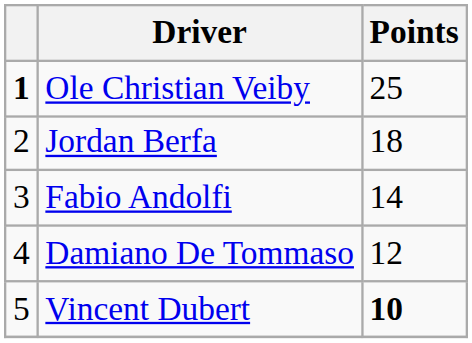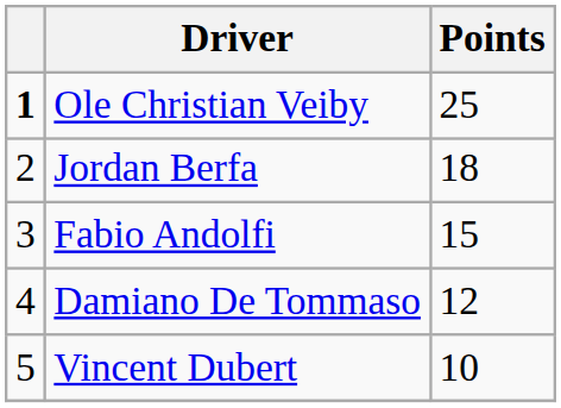 <table class="wikitable" style="font-size: 90%;">
 <tr>
 <th></th>
 <th>Driver</th>
 <th>Points</th>
 </tr>
 <tr>
 <td align="center"><strong>1</strong></td>
 <td> <a href='#'>Ole Christian Veiby</a></td>
 <td align="left">25</td>
 </tr>
 <tr>
 <td align="center">2</td>
 <td> <a href='#'>Jordan Berfa</a></td>
 <td align="left">18</td>
 </tr>
 <tr>
 <td align="center">3</td>
 <td> <a href='#'>Fabio Andolfi</a></td>
-<td align="left">14</td>
+<td align="left">15</td>
 </tr>
 <tr>
 <td align="center">4</td>
 <td> <a href='#'>Damiano De Tommaso</a></td>
 <td align="left">12</td>
 </tr>
 <tr>
 <td align="center">5</td>
 <td> <a href='#'>Vincent Dubert</a></td>
-<td align="left"><strong>10</strong></td>
+<td align="left">10</td>
 </tr>
 <tr>
 </tr>
 </table>
